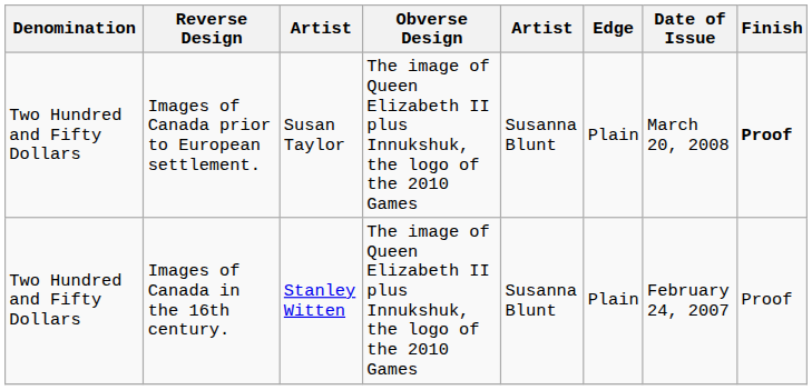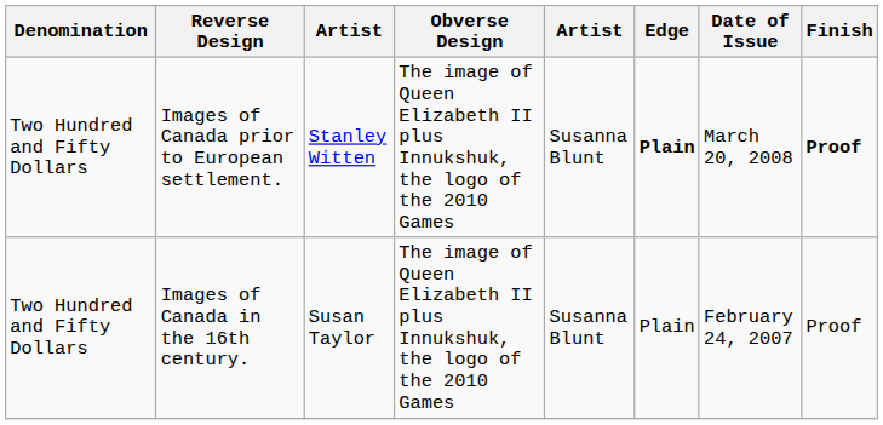 <table class="wikitable">
 <tr>
 <th>Denomination</th>
 <th>Reverse Design</th>
 <th>Artist</th>
 <th>Obverse Design</th>
 <th>Artist</th>
 <th>Edge</th>
 <th>Date of Issue</th>
 <th>Finish</th>
 </tr>
 <tr>
 <td>Two Hundred and Fifty Dollars</td>
 <td>Images of Canada prior to European settlement.</td>
-<td>Susan Taylor</td>
+<td><a href='#'>Stanley Witten</a></td>
 <td>The image of Queen Elizabeth II plus Innukshuk, the logo of the 2010 Games</td>
 <td>Susanna Blunt</td>
-<td>Plain</td>
+<td><strong>Plain</strong></td>
 <td>March 20, 2008</td>
 <td><strong>Proof</strong></td>
 </tr>
 <tr>
 <td>Two Hundred and Fifty Dollars</td>
 <td>Images of Canada in the 16th century.</td>
-<td><a href='#'>Stanley Witten</a></td>
+<td>Susan Taylor</td>
 <td>The image of Queen Elizabeth II plus Innukshuk, the logo of the 2010 Games</td>
 <td>Susanna Blunt</td>
 <td>Plain</td>
 <td>February 24, 2007</td>
 <td>Proof</td>
 </tr>
 <tr>
 </tr>
 </table>
